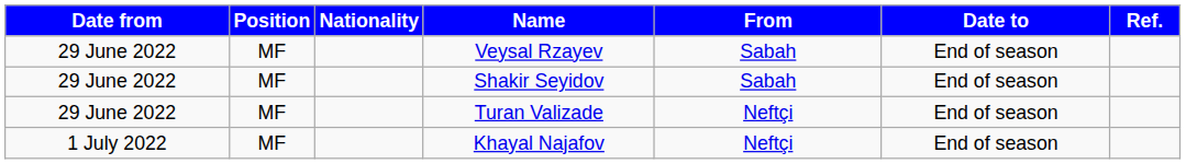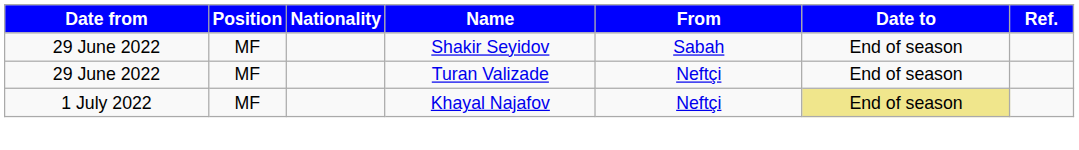 <table class="wikitable" style="text-align:center; font-size:90%; ">
 <tr>
 <th style="background:#0000ff; color:#FFFFFF; width:200px;">Date from</th>
 <th style="background:#0000ff; color:#FFFFFF; width:50px;">Position</th>
 <th style="background:#0000ff; color:#FFFFFF; width:50px;">Nationality</th>
 <th style="background:#0000ff; color:#FFFFFF; width:200px;">Name</th>
 <th style="background:#0000ff; color:#FFFFFF; width:200px;">From</th>
 <th style="background:#0000ff; color:#FFFFFF; width:200px;">Date to</th>
 <th style="background:#0000ff; color:#FFFFFF; width:50px;">Ref.</th>
-</tr>
-<tr>
-<td>29 June 2022</td>
-<td>MF</td>
-<td></td>
-<td><a href='#'>Veysal Rzayev</a></td>
-<td><a href='#'>Sabah</a></td>
-<td>End of season</td>
-<td></td>
 </tr>
 <tr>
 <td>29 June 2022</td>
 <td>MF</td>
 <td></td>
 <td><a href='#'>Shakir Seyidov</a></td>
 <td><a href='#'>Sabah</a></td>
 <td>End of season</td>
 <td></td>
 </tr>
 <tr>
 <td>29 June 2022</td>
 <td>MF</td>
 <td></td>
 <td><a href='#'>Turan Valizade</a></td>
 <td><a href='#'>Neftçi</a></td>
 <td>End of season</td>
 <td></td>
 </tr>
 <tr>
 <td>1 July 2022</td>
 <td>MF</td>
 <td></td>
 <td><a href='#'>Khayal Najafov</a></td>
 <td><a href='#'>Neftçi</a></td>
-<td>End of season</td>
+<td style="background: khaki;">End of season</td>
 <td></td>
 </tr>
 </table>
